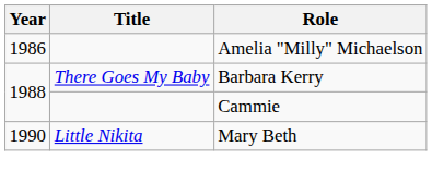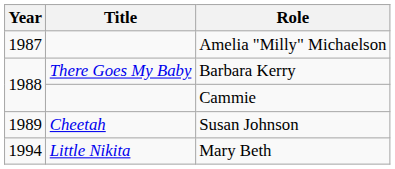 <table class="wikitable sortable">
 <tr>
 <th>Year</th>
 <th>Title</th>
 <th>Role</th>
 </tr>
 <tr>
-<td>1986</td>
+<td>1987</td>
 <td><em></em></td>
 <td>Amelia "Milly" Michaelson</td>
 </tr>
 <tr>
 <td rowspan="2">1988</td>
 <td><em><a href='#'>There Goes My Baby</a></em></td>
 <td>Barbara Kerry</td>
 </tr>
 <tr>
 <td><em></em></td>
 <td>Cammie</td>
 </tr>
 <tr>
-<td>1990</td>
+<td>1989</td>
+<td><em><a href='#'>Cheetah</a></em></td>
+<td>Susan Johnson</td>
+</tr>
+<tr>
+<td>1994</td>
 <td><em><a href='#'>Little Nikita</a></em></td>
 <td>Mary Beth</td>
 </tr>
 </table>
